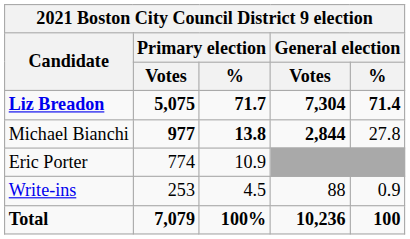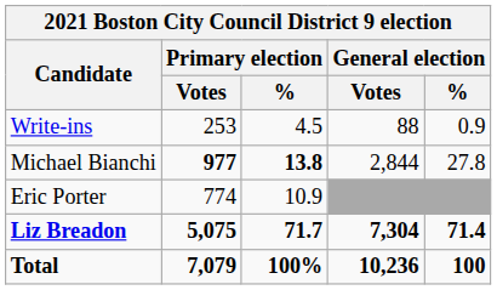 <table class=wikitable>
 <tr>
 <th colspan=5>2021 Boston City Council District 9 election</th>
 </tr>
 <tr>
 <th colspan=1 rowspan=2>Candidate</th>
 <th colspan=2><strong>Primary election</strong></th>
 <th colspan=2><strong>General election</strong></th>
 </tr>
 <tr>
 <th>Votes</th>
 <th>%</th>
 <th>Votes</th>
 <th>%</th>
 </tr>
 <tr>
-<td><strong><a href='#'>Liz Breadon</a></strong></td>
-<td align="right"><strong>5,075</strong></td>
-<td align="right"><strong>71.7</strong></td>
-<td align="right"><strong>7,304</strong></td>
-<td align="right"><strong>71.4</strong></td>
+<td><a href='#'>Write-ins</a></td>
+<td align="right">253</td>
+<td align="right">4.5</td>
+<td align="right">88</td>
+<td align="right">0.9</td>
 </tr>
 <tr>
 <td>Michael Bianchi</td>
 <td align="right"><strong>977</strong></td>
 <td align="right"><strong>13.8</strong></td>
-<td align="right"><strong>2,844</strong></td>
+<td align="right">2,844</td>
 <td align="right">27.8</td>
 </tr>
 <tr>
 <td>Eric Porter</td>
 <td align="right">774</td>
 <td align="right">10.9</td>
 <td colspan=2 bgcolor=darkgray> </td>
 </tr>
 <tr>
-<td><a href='#'>Write-ins</a></td>
-<td align="right">253</td>
-<td align="right">4.5</td>
-<td align="right">88</td>
-<td align="right">0.9</td>
+<td><strong><a href='#'>Liz Breadon</a></strong></td>
+<td align="right"><strong>5,075</strong></td>
+<td align="right"><strong>71.7</strong></td>
+<td align="right"><strong>7,304</strong></td>
+<td align="right"><strong>71.4</strong></td>
 </tr>
 <tr>
 <td><strong>Total</strong></td>
 <td align="right"><strong>7,079</strong></td>
 <td align="right"><strong>100%</strong></td>
 <td align="right"><strong>10,236</strong></td>
 <td align="right"><strong>100</strong></td>
 </tr>
 </table>
